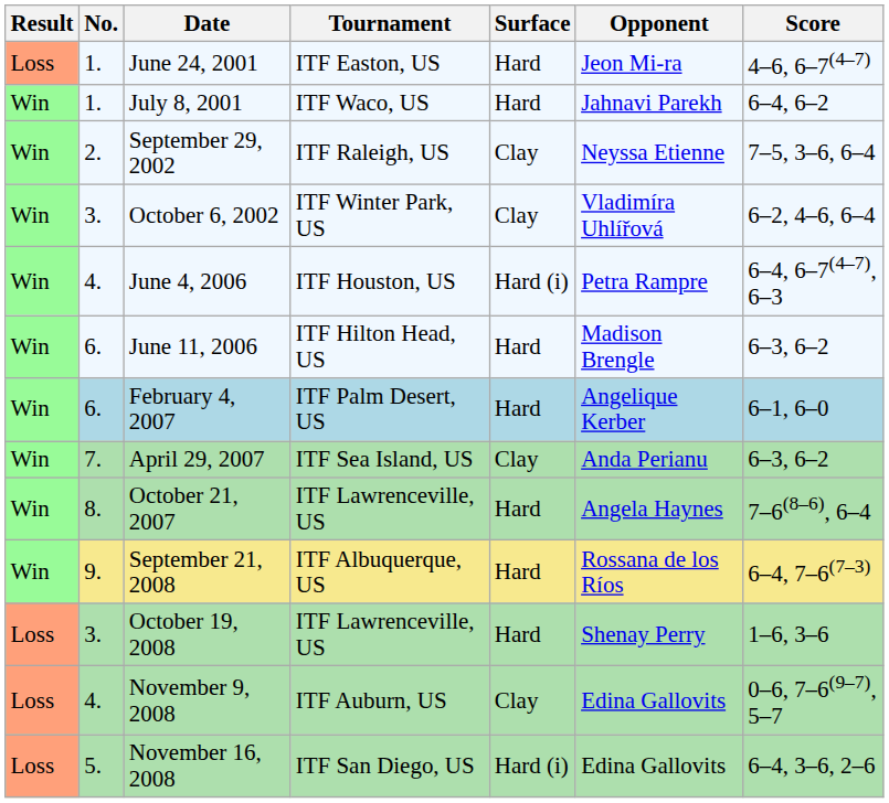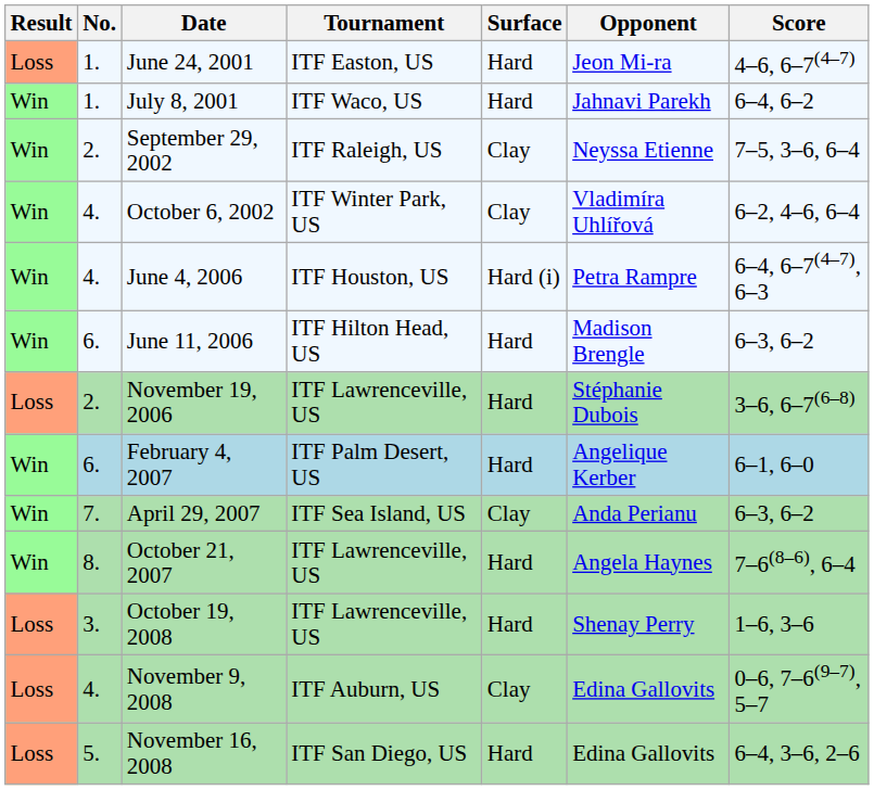 <table class=wikitable>
 <tr>
 <th>Result</th>
 <th>No.</th>
 <th>Date</th>
 <th>Tournament</th>
 <th>Surface</th>
 <th>Opponent</th>
 <th>Score</th>
 </tr>
 <tr bgcolor="#f0f8ff">
 <td style="background:#ffa07a;">Loss</td>
 <td>1.</td>
 <td>June 24, 2001</td>
 <td>ITF Easton, US</td>
 <td>Hard</td>
 <td> <a href='#'>Jeon Mi-ra</a></td>
 <td>4–6, 6–7<sup>(4–7)</sup></td>
 </tr>
 <tr bgcolor="#f0f8ff">
 <td style="background:#98fb98;">Win</td>
 <td>1.</td>
 <td>July 8, 2001</td>
 <td>ITF Waco, US</td>
 <td>Hard</td>
 <td> <a href='#'>Jahnavi Parekh</a></td>
 <td>6–4, 6–2</td>
 </tr>
 <tr bgcolor="#f0f8ff">
 <td style="background:#98fb98;">Win</td>
 <td>2.</td>
 <td>September 29, 2002</td>
 <td>ITF Raleigh, US</td>
 <td>Clay</td>
 <td> <a href='#'>Neyssa Etienne</a></td>
 <td>7–5, 3–6, 6–4</td>
 </tr>
 <tr bgcolor="#f0f8ff">
 <td style="background:#98fb98;">Win</td>
-<td>3.</td>
+<td>4.</td>
 <td>October 6, 2002</td>
 <td>ITF Winter Park, US</td>
 <td>Clay</td>
 <td> <a href='#'>Vladimíra Uhlířová</a></td>
 <td>6–2, 4–6, 6–4</td>
 </tr>
 <tr bgcolor="#f0f8ff">
 <td style="background:#98fb98;">Win</td>
 <td>4.</td>
 <td>June 4, 2006</td>
 <td>ITF Houston, US</td>
 <td>Hard (i)</td>
 <td> <a href='#'>Petra Rampre</a></td>
 <td>6–4, 6–7<sup>(4–7)</sup>, 6–3</td>
 </tr>
 <tr bgcolor="#f0f8ff">
 <td style="background:#98fb98;">Win</td>
 <td>6.</td>
 <td>June 11, 2006</td>
 <td>ITF Hilton Head, US</td>
 <td>Hard</td>
 <td> <a href='#'>Madison Brengle</a></td>
 <td>6–3, 6–2</td>
+</tr>
+<tr bgcolor="#addfad">
+<td style="background:#ffa07a;">Loss</td>
+<td>2.</td>
+<td>November 19, 2006</td>
+<td>ITF Lawrenceville, US</td>
+<td>Hard</td>
+<td> <a href='#'>Stéphanie Dubois</a></td>
+<td>3–6, 6–7<sup>(6–8)</sup></td>
 </tr>
 <tr bgcolor="lightblue">
 <td style="background:#98fb98;">Win</td>
 <td>6.</td>
 <td>February 4, 2007</td>
 <td>ITF Palm Desert, US</td>
 <td>Hard</td>
 <td> <a href='#'>Angelique Kerber</a></td>
 <td>6–1, 6–0</td>
 </tr>
 <tr bgcolor="#addfad">
 <td style="background:#98fb98;">Win</td>
 <td>7.</td>
 <td>April 29, 2007</td>
 <td>ITF Sea Island, US</td>
 <td>Clay</td>
 <td> <a href='#'>Anda Perianu</a></td>
 <td>6–3, 6–2</td>
 </tr>
 <tr bgcolor="#addfad">
 <td style="background:#98fb98;">Win</td>
 <td>8.</td>
 <td>October 21, 2007</td>
 <td>ITF Lawrenceville, US</td>
 <td>Hard</td>
 <td> <a href='#'>Angela Haynes</a></td>
 <td>7–6<sup>(8–6)</sup>, 6–4</td>
 </tr>
-<tr bgcolor="#f7e98e">
-<td style="background:#98fb98;">Win</td>
-<td>9.</td>
-<td>September 21, 2008</td>
-<td>ITF Albuquerque, US</td>
-<td>Hard</td>
-<td> <a href='#'>Rossana de los Ríos</a></td>
-<td>6–4, 7–6<sup>(7–3)</sup></td>
-</tr>
 <tr bgcolor="#addfad">
 <td style="background:#ffa07a;">Loss</td>
 <td>3.</td>
 <td>October 19, 2008</td>
 <td>ITF Lawrenceville, US</td>
 <td>Hard</td>
 <td> <a href='#'>Shenay Perry</a></td>
 <td>1–6, 3–6</td>
 </tr>
 <tr bgcolor="#addfad">
 <td style="background:#ffa07a;">Loss</td>
 <td>4.</td>
 <td>November 9, 2008</td>
 <td>ITF Auburn, US</td>
 <td>Clay</td>
 <td> <a href='#'>Edina Gallovits</a></td>
 <td>0–6, 7–6<sup>(9–7)</sup>, 5–7</td>
 </tr>
 <tr bgcolor="#addfad">
 <td style="background:#ffa07a;">Loss</td>
 <td>5.</td>
 <td>November 16, 2008</td>
 <td>ITF San Diego, US</td>
-<td>Hard (i)</td>
+<td>Hard</td>
 <td> Edina Gallovits</td>
 <td>6–4, 3–6, 2–6</td>
 </tr>
 </table>
